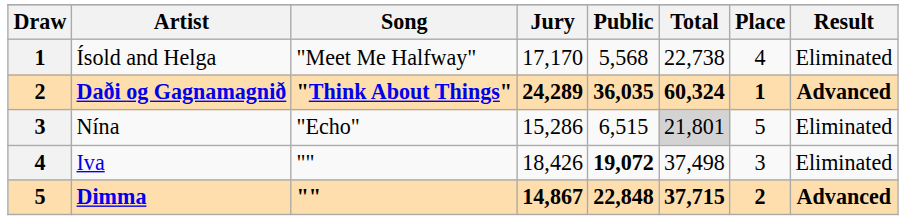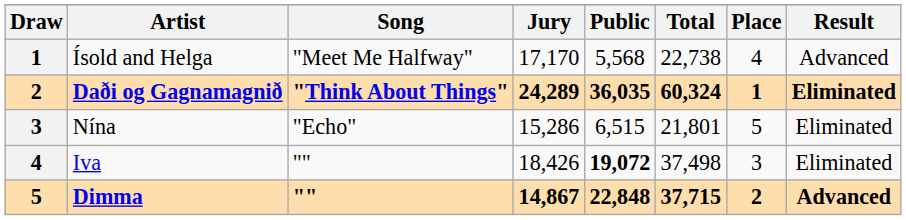 <table class="sortable wikitable plainrowheaders" style="margin: 1em auto 1em auto; text-align:center">
 <tr>
 </tr>
 <tr>
 <th scope="col">Draw</th>
 <th scope="col">Artist</th>
 <th scope="col">Song</th>
 <th scope="col">Jury</th>
 <th scope="col">Public</th>
 <th scope="col">Total</th>
 <th scope="col">Place</th>
 <th scope="col">Result</th>
 </tr>
 <tr>
 <th scope="row" style="text-align:center;">1</th>
 <td align="left">Ísold and Helga</td>
 <td align="left">"Meet Me Halfway"</td>
 <td>17,170</td>
 <td>5,568</td>
 <td>22,738</td>
 <td>4</td>
-<td>Eliminated</td>
+<td>Advanced</td>
 </tr>
 <tr style="font-weight:bold; background:navajowhite;">
 <th scope="row" style="text-align:center; font-weight:bold; background:navajowhite;">2</th>
 <td align="left"><a href='#'>Daði <span>og Gagnamagnið</span></a></td>
 <td align="left">"<a href='#'>Think About Things</a>"</td>
 <td>24,289</td>
 <td>36,035</td>
 <td>60,324</td>
 <td>1</td>
-<td>Advanced</td>
+<td>Eliminated</td>
 </tr>
 <tr>
 <th scope="row" style="text-align:center;">3</th>
 <td align="left">Nína</td>
 <td align="left">"Echo"</td>
 <td>15,286</td>
 <td>6,515</td>
-<td style="background: lightgrey;">21,801</td>
+<td>21,801</td>
 <td>5</td>
 <td>Eliminated</td>
 </tr>
 <tr>
 <th scope="row" style="text-align:center;">4</th>
 <td align="left"><a href='#'>Iva</a></td>
 <td align="left">""</td>
 <td>18,426</td>
 <td><strong>19,072</strong></td>
 <td>37,498</td>
 <td>3</td>
 <td>Eliminated</td>
 </tr>
 <tr style="font-weight:bold; background:navajowhite;">
 <th scope="row" style="text-align:center; font-weight:bold; background:navajowhite;">5</th>
 <td align="left"><a href='#'>Dimma</a></td>
 <td align="left">""</td>
 <td>14,867</td>
 <td>22,848</td>
 <td>37,715</td>
 <td>2</td>
 <td>Advanced</td>
 </tr>
 </table>
